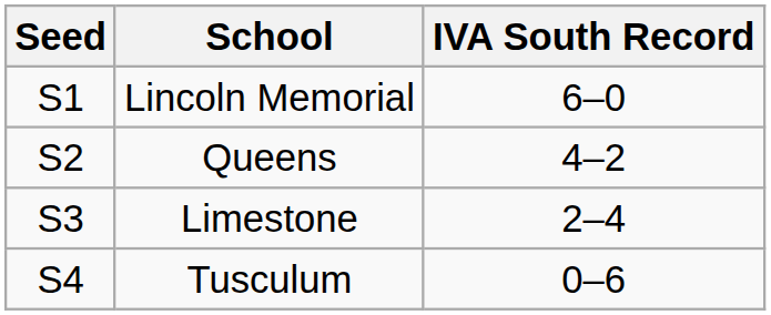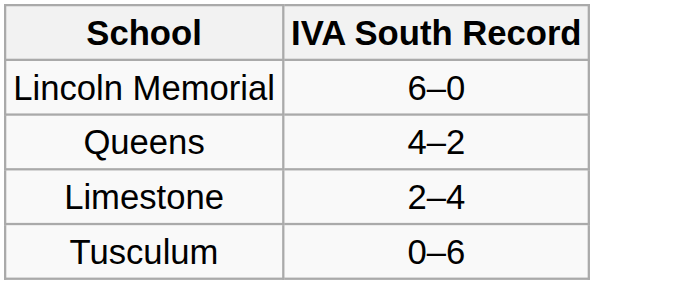 <table class="wikitable" style="white-space:nowrap; font-size:95%;text-align:center">
 <tr>
-<th>Seed</th>
 <th>School</th>
 <th>IVA South Record</th>
 </tr>
 <tr>
-<td>S1</td>
 <td>Lincoln Memorial</td>
 <td>6–0</td>
 </tr>
 <tr>
-<td>S2</td>
 <td>Queens</td>
 <td>4–2</td>
 </tr>
 <tr>
-<td>S3</td>
 <td>Limestone</td>
 <td>2–4</td>
 </tr>
 <tr>
-<td>S4</td>
 <td>Tusculum</td>
 <td>0–6</td>
 </tr>
 </table>
